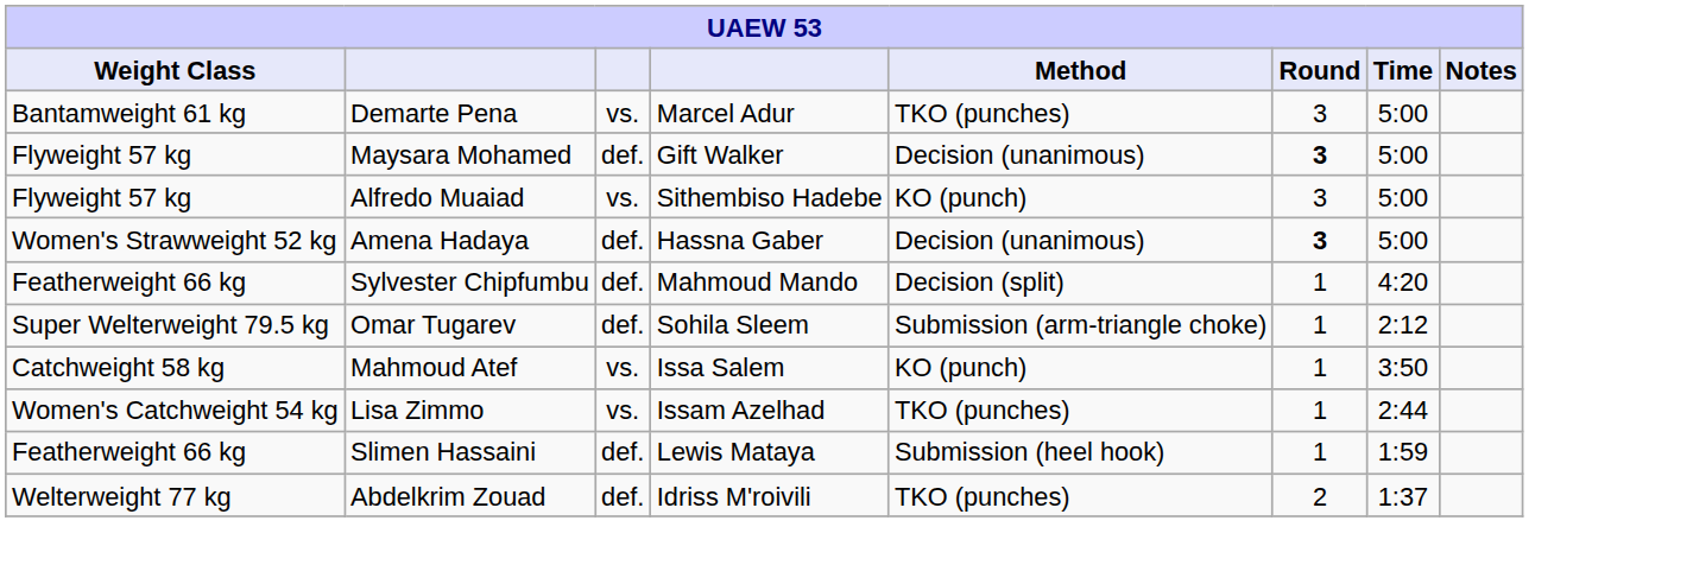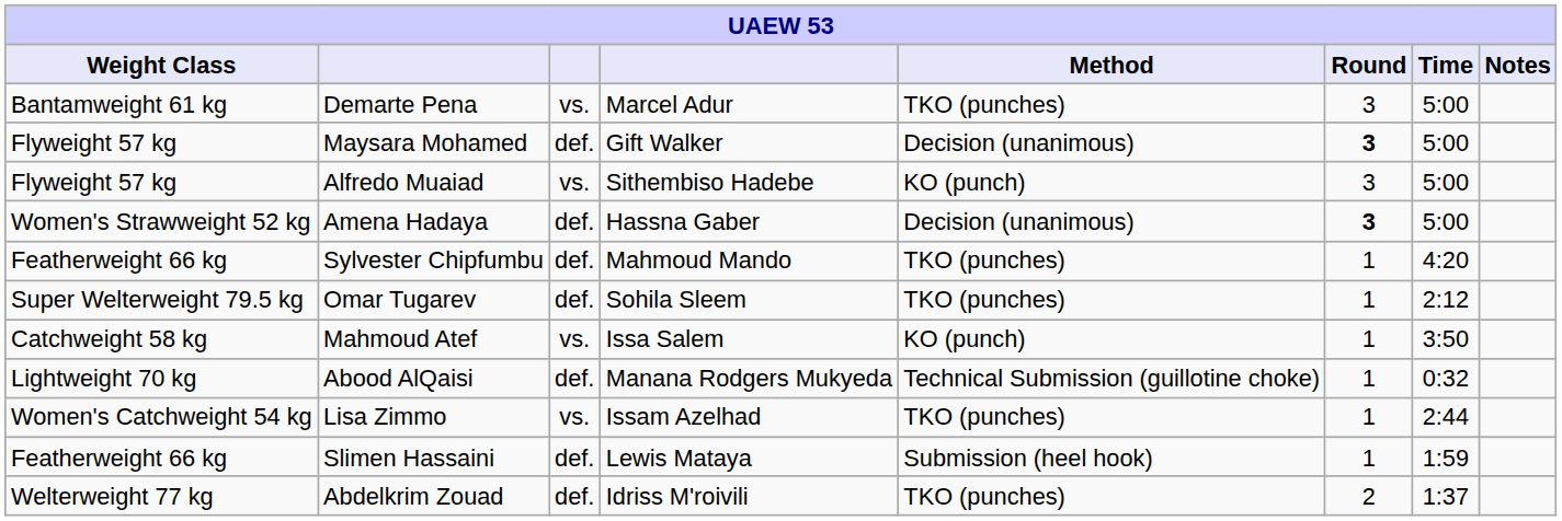 <table class="wikitable" style="font-size: 80%;">
 <tr>
 <th colspan="8" style="background-color: #ccf; color: #000080; text-align: center;"><strong>UAEW 53</strong></th>
 </tr>
 <tr>
 <th colspan="1" style="background-color: #E6E8FA; color: #000000; text-align: center;">Weight Class</th>
 <th colspan="1" style="background-color: #E6E8FA; color: #000000; text-align: center;"></th>
 <th colspan="1" style="background-color: #E6E8FA; color: #000000; text-align: center;"></th>
 <th colspan="1" style="background-color: #E6E8FA; color: #000000; text-align: center;"></th>
 <th colspan="1" style="background-color: #E6E8FA; color: #000000; text-align: center;">Method</th>
 <th colspan="1" style="background-color: #E6E8FA; color: #000000; text-align: center;">Round</th>
 <th colspan="1" style="background-color: #E6E8FA; color: #000000; text-align: center;">Time</th>
 <th colspan="1" style="background-color: #E6E8FA; color: #000000; text-align: center;">Notes</th>
 </tr>
 <tr>
 <td>Bantamweight 61 kg</td>
 <td> Demarte Pena</td>
 <td align=center>vs.</td>
 <td> Marcel Adur</td>
 <td>TKO (punches)</td>
 <td align=center>3</td>
 <td align=center>5:00</td>
 <td></td>
 </tr>
 <tr>
 <td>Flyweight 57 kg</td>
 <td> Maysara Mohamed</td>
 <td align=center>def.</td>
 <td> Gift Walker</td>
 <td>Decision (unanimous)</td>
 <td align=center><strong>3</strong></td>
 <td align=center>5:00</td>
 <td></td>
 </tr>
 <tr>
 <td>Flyweight 57 kg</td>
 <td> Alfredo Muaiad</td>
 <td align=center>vs.</td>
 <td> Sithembiso Hadebe</td>
 <td>KO (punch)</td>
 <td align=center>3</td>
 <td align=center>5:00</td>
 <td></td>
 </tr>
 <tr>
 <td>Women's Strawweight 52 kg</td>
 <td> Amena Hadaya</td>
 <td align=center>def.</td>
 <td> Hassna Gaber</td>
 <td>Decision (unanimous)</td>
 <td align=center><strong>3</strong></td>
 <td align=center>5:00</td>
 <td></td>
 </tr>
 <tr>
 <td>Featherweight 66 kg</td>
 <td> Sylvester Chipfumbu</td>
 <td align=center>def.</td>
 <td> Mahmoud Mando</td>
-<td>Decision (split)</td>
+<td>TKO (punches)</td>
 <td align=center>1</td>
 <td align=center>4:20</td>
 <td></td>
 </tr>
 <tr>
 <td>Super Welterweight 79.5 kg</td>
 <td> Omar Tugarev</td>
 <td align=center>def.</td>
 <td> Sohila Sleem</td>
-<td>Submission (arm-triangle choke)</td>
+<td>TKO (punches)</td>
 <td align=center>1</td>
 <td align=center>2:12</td>
 <td></td>
 </tr>
 <tr>
 <td>Catchweight 58 kg</td>
 <td> Mahmoud Atef</td>
 <td align=center>vs.</td>
 <td> Issa Salem</td>
 <td>KO (punch)</td>
 <td align=center>1</td>
 <td align=center>3:50</td>
+<td></td>
+</tr>
+<tr>
+<td>Lightweight 70 kg</td>
+<td> Abood AlQaisi</td>
+<td align=center>def.</td>
+<td> Manana Rodgers Mukyeda</td>
+<td>Technical Submission (guillotine choke)</td>
+<td align=center>1</td>
+<td align=center>0:32</td>
 <td></td>
 </tr>
 <tr>
 <td>Women's Catchweight 54 kg</td>
 <td> Lisa Zimmo</td>
 <td align=center>vs.</td>
 <td> Issam Azelhad</td>
 <td>TKO (punches)</td>
 <td align=center>1</td>
 <td align=center>2:44</td>
 <td></td>
 </tr>
 <tr>
 <td>Featherweight 66 kg</td>
 <td> Slimen Hassaini</td>
 <td align=center>def.</td>
 <td> Lewis Mataya</td>
 <td>Submission (heel hook)</td>
 <td align=center>1</td>
 <td align=center>1:59</td>
 <td></td>
 </tr>
 <tr>
 <td>Welterweight 77 kg</td>
 <td> Abdelkrim Zouad</td>
 <td align=center>def.</td>
 <td> Idriss M'roivili</td>
 <td>TKO (punches)</td>
 <td align=center>2</td>
 <td align=center>1:37</td>
 <td></td>
 </tr>
 </table>
